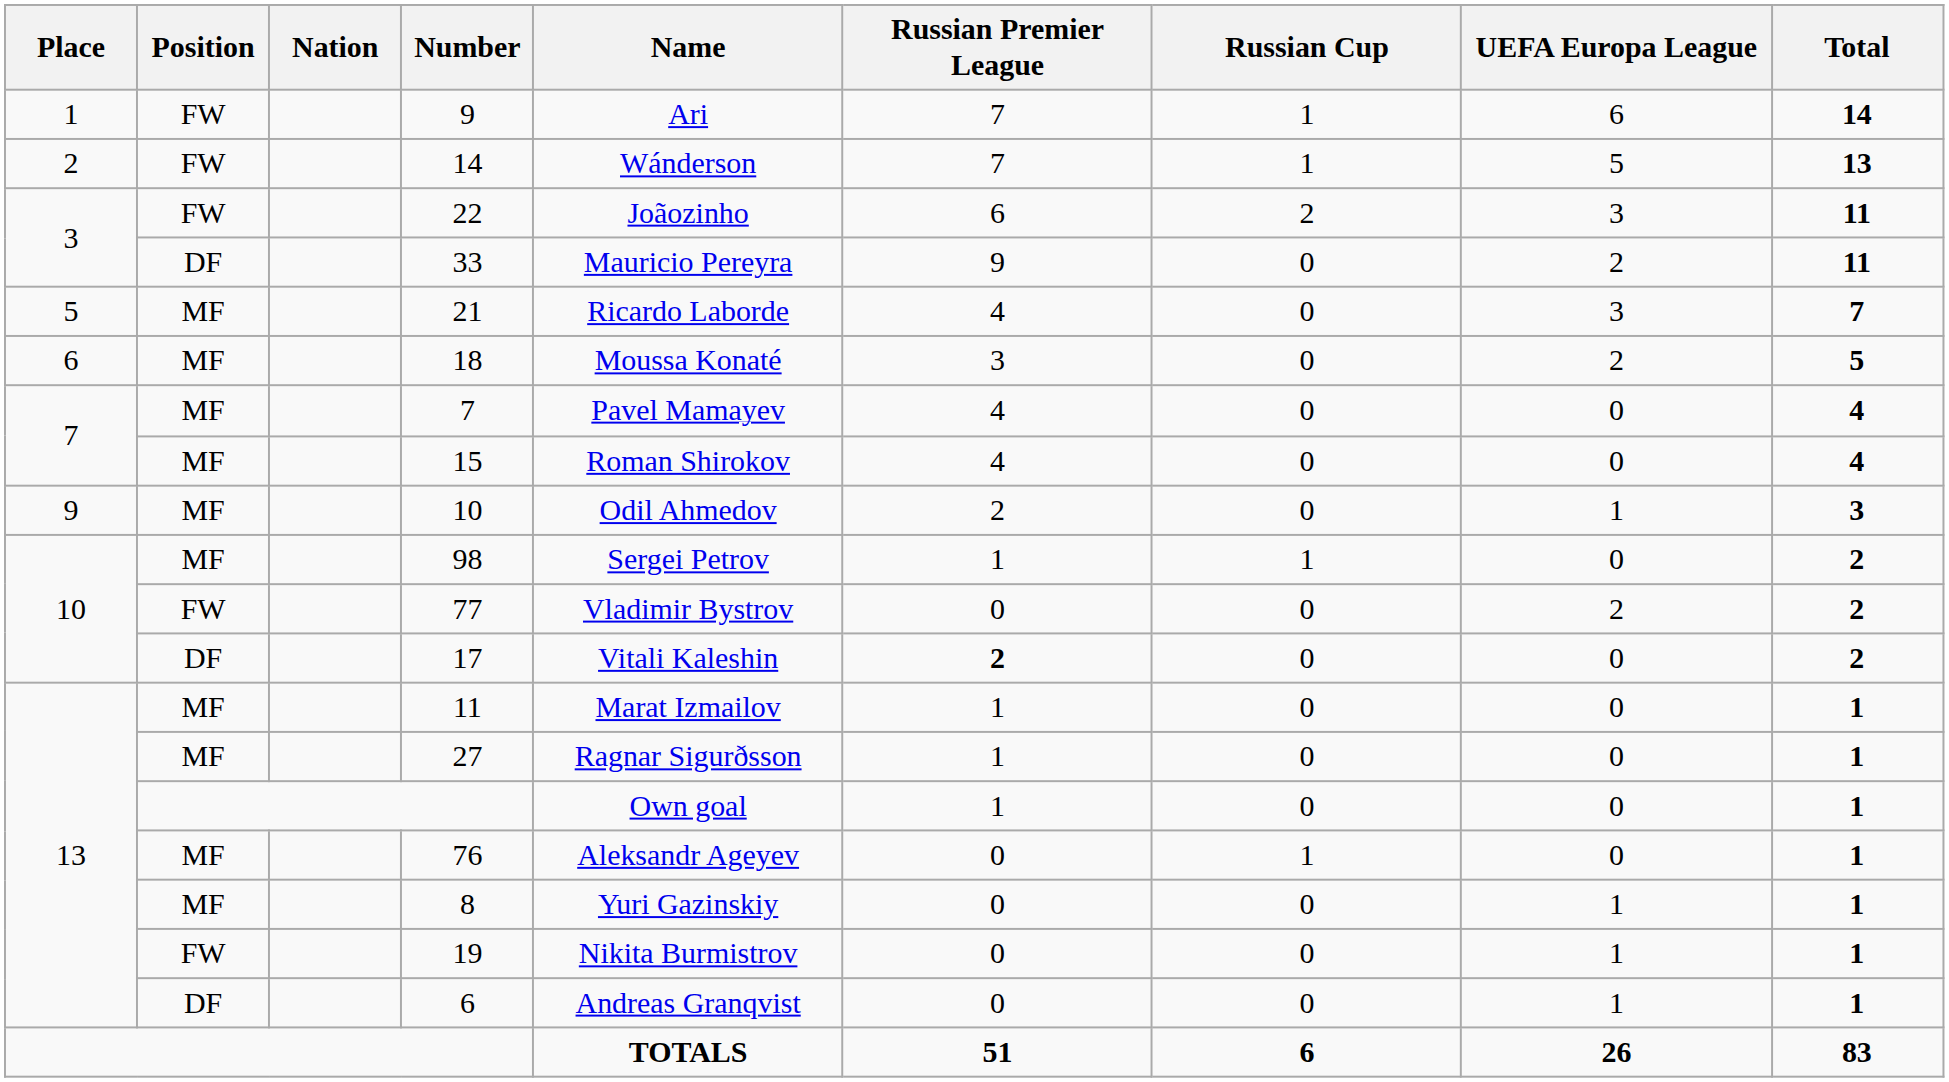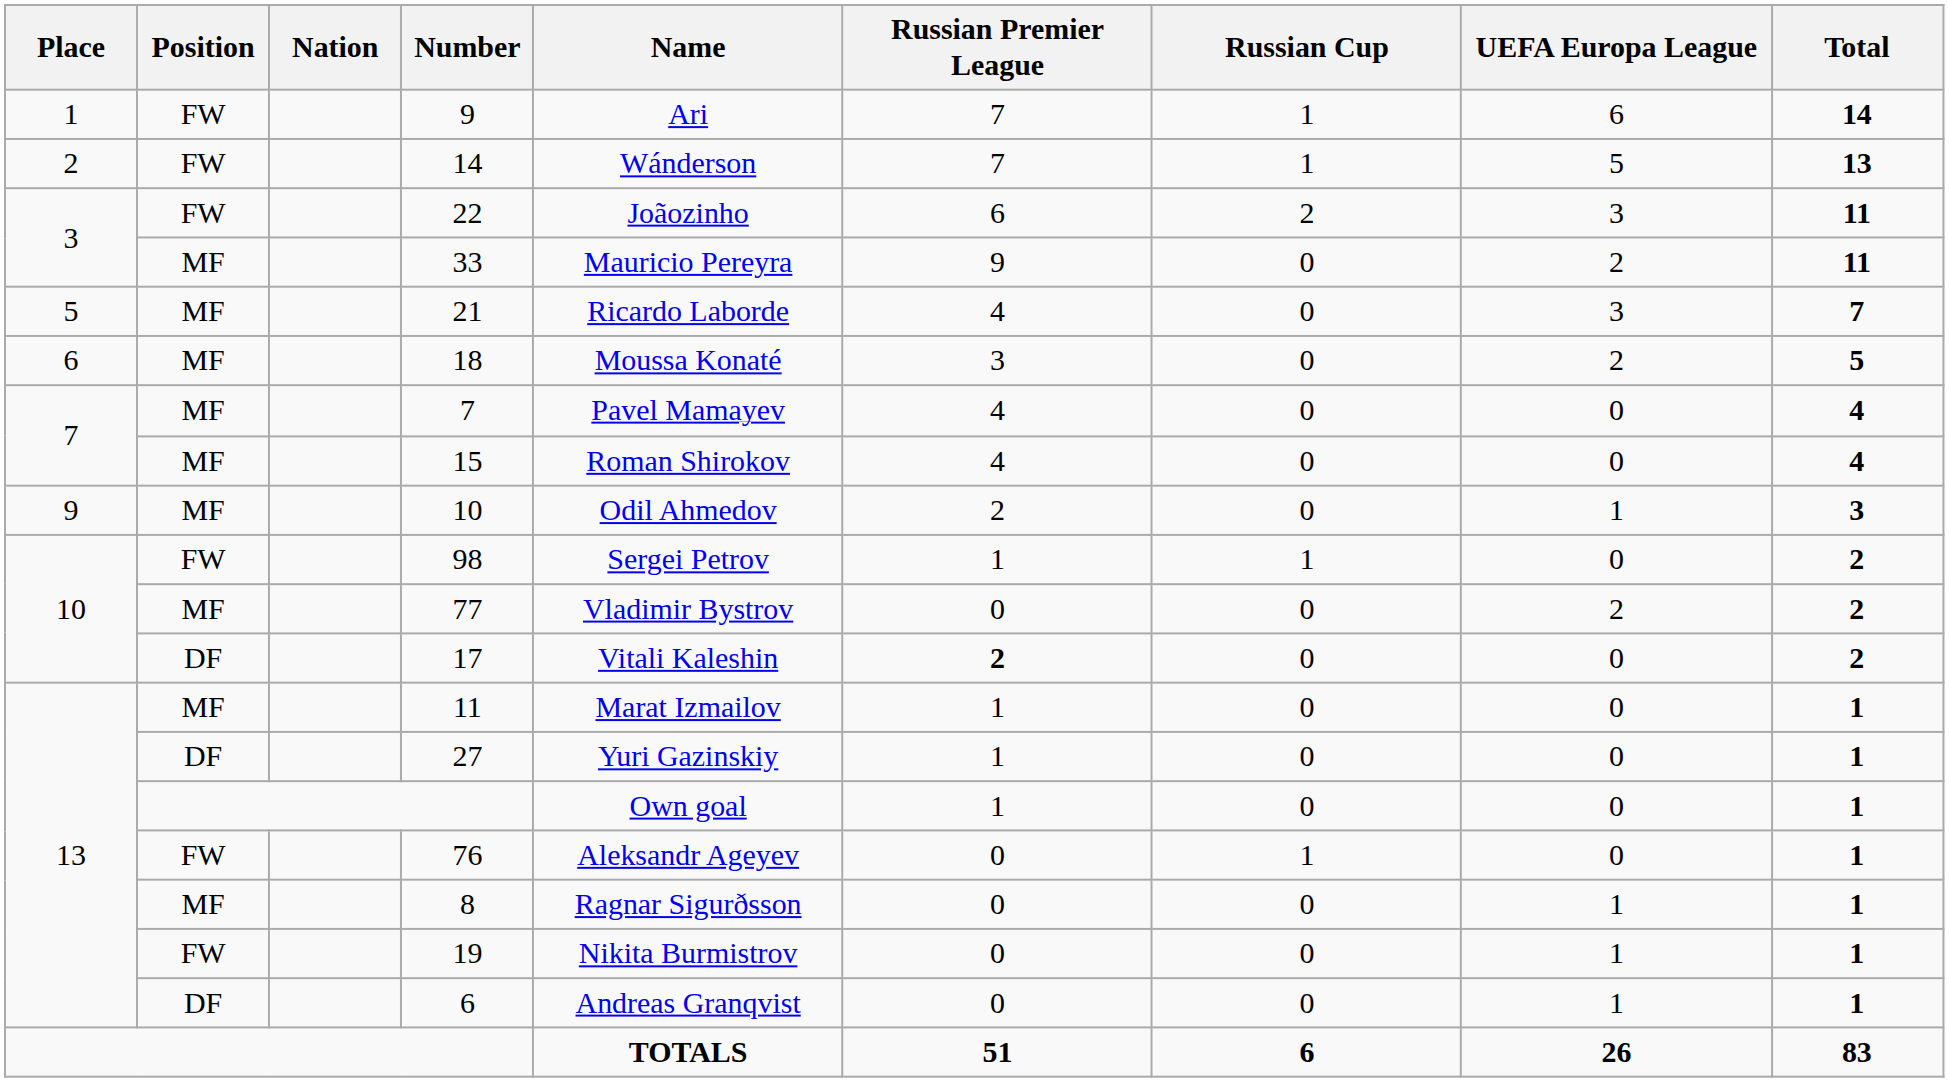 <table class="wikitable" style="font-size: 95%; text-align: center;">
 <tr>
 <th width=60>Place</th>
 <th width=60>Position</th>
 <th width=60>Nation</th>
 <th width=60>Number</th>
 <th width=150>Name</th>
 <th width=150>Russian Premier League</th>
 <th width=150>Russian Cup</th>
 <th width=150>UEFA Europa League</th>
 <th width=80>Total</th>
 </tr>
 <tr>
 <td>1</td>
 <td>FW</td>
 <td></td>
 <td>9</td>
 <td><a href='#'>Ari</a></td>
 <td>7</td>
 <td>1</td>
 <td>6</td>
 <td><strong>14</strong></td>
 </tr>
 <tr>
 <td>2</td>
 <td>FW</td>
 <td></td>
 <td>14</td>
 <td><a href='#'>Wánderson</a></td>
 <td>7</td>
 <td>1</td>
 <td>5</td>
 <td><strong>13</strong></td>
 </tr>
 <tr>
 <td rowspan="2">3</td>
 <td>FW</td>
 <td></td>
 <td>22</td>
 <td><a href='#'>Joãozinho</a></td>
 <td>6</td>
 <td>2</td>
 <td>3</td>
 <td><strong>11</strong></td>
 </tr>
 <tr>
-<td>DF</td>
+<td>MF</td>
 <td></td>
 <td>33</td>
 <td><a href='#'>Mauricio Pereyra</a></td>
 <td>9</td>
 <td>0</td>
 <td>2</td>
 <td><strong>11</strong></td>
 </tr>
 <tr>
 <td>5</td>
 <td>MF</td>
 <td></td>
 <td>21</td>
 <td><a href='#'>Ricardo Laborde</a></td>
 <td>4</td>
 <td>0</td>
 <td>3</td>
 <td><strong>7</strong></td>
 </tr>
 <tr>
 <td>6</td>
 <td>MF</td>
 <td></td>
 <td>18</td>
 <td><a href='#'>Moussa Konaté</a></td>
 <td>3</td>
 <td>0</td>
 <td>2</td>
 <td><strong>5</strong></td>
 </tr>
 <tr>
 <td rowspan="2">7</td>
 <td>MF</td>
 <td></td>
 <td>7</td>
 <td><a href='#'>Pavel Mamayev</a></td>
 <td>4</td>
 <td>0</td>
 <td>0</td>
 <td><strong>4</strong></td>
 </tr>
 <tr>
 <td>MF</td>
 <td></td>
 <td>15</td>
 <td><a href='#'>Roman Shirokov</a></td>
 <td>4</td>
 <td>0</td>
 <td>0</td>
 <td><strong>4</strong></td>
 </tr>
 <tr>
 <td>9</td>
 <td>MF</td>
 <td></td>
 <td>10</td>
 <td><a href='#'>Odil Ahmedov</a></td>
 <td>2</td>
 <td>0</td>
 <td>1</td>
 <td><strong>3</strong></td>
 </tr>
 <tr>
 <td rowspan="3">10</td>
-<td>MF</td>
+<td>FW</td>
 <td></td>
 <td>98</td>
 <td><a href='#'>Sergei Petrov</a></td>
 <td>1</td>
 <td>1</td>
 <td>0</td>
 <td><strong>2</strong></td>
 </tr>
 <tr>
-<td>FW</td>
+<td>MF</td>
 <td></td>
 <td>77</td>
 <td><a href='#'>Vladimir Bystrov</a></td>
 <td>0</td>
 <td>0</td>
 <td>2</td>
 <td><strong>2</strong></td>
 </tr>
 <tr>
 <td>DF</td>
 <td></td>
 <td>17</td>
 <td><a href='#'>Vitali Kaleshin</a></td>
 <td><strong>2</strong></td>
 <td>0</td>
 <td>0</td>
 <td><strong>2</strong></td>
 </tr>
 <tr>
 <td rowspan="7">13</td>
 <td>MF</td>
 <td></td>
 <td>11</td>
 <td><a href='#'>Marat Izmailov</a></td>
 <td>1</td>
 <td>0</td>
 <td>0</td>
 <td><strong>1</strong></td>
 </tr>
 <tr>
-<td>MF</td>
+<td>DF</td>
 <td></td>
 <td>27</td>
-<td><a href='#'>Ragnar Sigurðsson</a></td>
+<td><a href='#'>Yuri Gazinskiy</a></td>
 <td>1</td>
 <td>0</td>
 <td>0</td>
 <td><strong>1</strong></td>
 </tr>
 <tr>
 <td colspan="3"></td>
 <td><a href='#'>Own goal</a></td>
 <td>1</td>
 <td>0</td>
 <td>0</td>
 <td><strong>1</strong></td>
 </tr>
 <tr>
-<td>MF</td>
+<td>FW</td>
 <td></td>
 <td>76</td>
 <td><a href='#'>Aleksandr Ageyev</a></td>
 <td>0</td>
 <td>1</td>
 <td>0</td>
 <td><strong>1</strong></td>
 </tr>
 <tr>
 <td>MF</td>
 <td></td>
 <td>8</td>
-<td><a href='#'>Yuri Gazinskiy</a></td>
+<td><a href='#'>Ragnar Sigurðsson</a></td>
 <td>0</td>
 <td>0</td>
 <td>1</td>
 <td><strong>1</strong></td>
 </tr>
 <tr>
 <td>FW</td>
 <td></td>
 <td>19</td>
 <td><a href='#'>Nikita Burmistrov</a></td>
 <td>0</td>
 <td>0</td>
 <td>1</td>
 <td><strong>1</strong></td>
 </tr>
 <tr>
 <td>DF</td>
 <td></td>
 <td>6</td>
 <td><a href='#'>Andreas Granqvist</a></td>
 <td>0</td>
 <td>0</td>
 <td>1</td>
 <td><strong>1</strong></td>
 </tr>
 <tr>
 <td colspan="4"></td>
 <td><strong>TOTALS</strong></td>
 <td><strong>51</strong></td>
 <td><strong>6</strong></td>
 <td><strong>26</strong></td>
 <td><strong>83</strong></td>
 </tr>
 </table>
